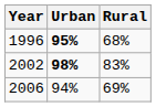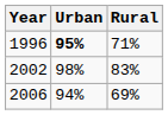 <table class="wikitable" border="1">
 <tr>
 <th>Year</th>
 <th>Urban</th>
 <th>Rural</th>
 </tr>
 <tr>
 <td>1996</td>
 <td><strong>95%</strong></td>
-<td>68%</td>
+<td>71%</td>
 </tr>
 <tr>
 <td>2002</td>
-<td><strong>98%</strong></td>
+<td>98%</td>
 <td>83%</td>
 </tr>
 <tr>
 <td>2006</td>
 <td>94%</td>
 <td>69%</td>
 </tr>
 </table>
